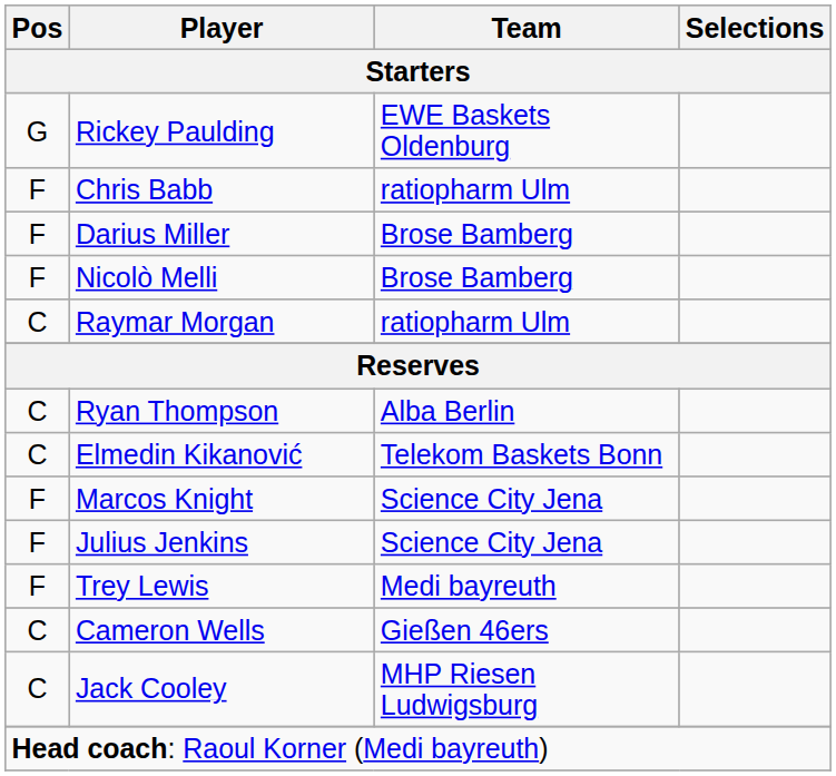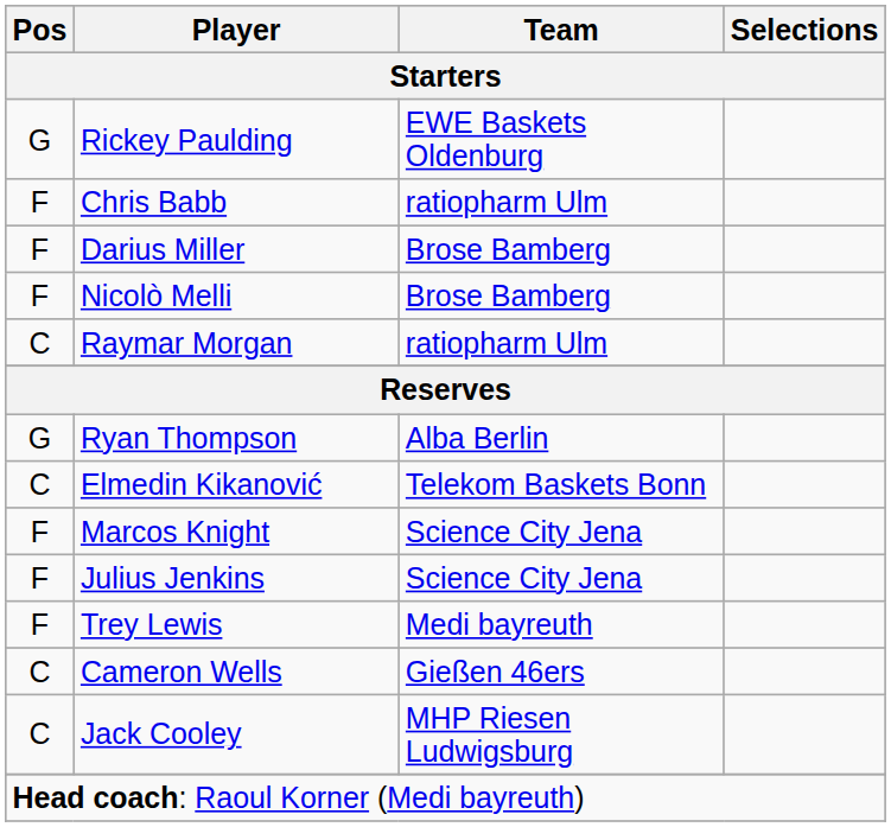 <table class="wikitable" style="text-align:center; font-size:95%;">
 <tr>
 <th scope="col" width="25px">Pos</th>
 <th scope="col" width="160px">Player</th>
 <th scope="col" width="160px">Team</th>
 <th scope="col" width="25px">Selections</th>
 </tr>
 <tr>
 <th scope="col" colspan="5">Starters</th>
 </tr>
 <tr>
 <td>G</td>
 <td style="text-align:left"> <a href='#'>Rickey Paulding</a></td>
 <td style="text-align:left"><a href='#'>EWE Baskets Oldenburg</a></td>
 <td></td>
 </tr>
 <tr>
 <td>F</td>
 <td style="text-align:left"> <a href='#'>Chris Babb</a></td>
 <td style="text-align:left"><a href='#'>ratiopharm Ulm</a></td>
 <td></td>
 </tr>
 <tr>
 <td>F</td>
 <td style="text-align:left"> <a href='#'>Darius Miller</a></td>
 <td style="text-align:left"><a href='#'>Brose Bamberg</a></td>
 <td></td>
 </tr>
 <tr>
 <td>F</td>
 <td style="text-align:left"> <a href='#'>Nicolò Melli</a></td>
 <td style="text-align:left"><a href='#'>Brose Bamberg</a></td>
 <td></td>
 </tr>
 <tr>
 <td>C</td>
 <td style="text-align:left"> <a href='#'>Raymar Morgan</a></td>
 <td style="text-align:left"><a href='#'>ratiopharm Ulm</a></td>
 <td></td>
 </tr>
 <tr>
 </tr>
 <tr>
 <th scope="col" colspan="5">Reserves</th>
 </tr>
 <tr>
-<td>C</td>
+<td>G</td>
 <td style="text-align:left"> <a href='#'>Ryan Thompson</a></td>
 <td style="text-align:left"><a href='#'>Alba Berlin</a></td>
 <td></td>
 </tr>
 <tr>
 <td>C</td>
 <td style="text-align:left"> <a href='#'>Elmedin Kikanović</a></td>
 <td style="text-align:left"><a href='#'>Telekom Baskets Bonn</a></td>
 <td></td>
 </tr>
 <tr>
 <td>F</td>
 <td style="text-align:left"> <a href='#'>Marcos Knight</a></td>
 <td style="text-align:left"><a href='#'>Science City Jena</a></td>
 <td></td>
 </tr>
 <tr>
 <td>F</td>
 <td style="text-align:left"> <a href='#'>Julius Jenkins</a></td>
 <td style="text-align:left"><a href='#'>Science City Jena</a></td>
 <td></td>
 </tr>
 <tr>
 <td>F</td>
 <td style="text-align:left"> <a href='#'>Trey Lewis</a></td>
 <td style="text-align:left"><a href='#'>Medi bayreuth</a></td>
 <td></td>
 </tr>
 <tr>
 <td>C</td>
 <td style="text-align:left"> <a href='#'>Cameron Wells</a></td>
 <td style="text-align:left"><a href='#'>Gießen 46ers</a></td>
 <td></td>
 </tr>
 <tr>
 <td>C</td>
 <td style="text-align:left"> <a href='#'>Jack Cooley</a></td>
 <td style="text-align:left"><a href='#'>MHP Riesen Ludwigsburg</a></td>
 <td></td>
 </tr>
 <tr>
 </tr>
 <tr>
 <td style="text-align:left" colspan="5"><strong>Head coach</strong>:  <a href='#'>Raoul Korner</a> (<a href='#'>Medi bayreuth</a>)</td>
 </tr>
 </table>
